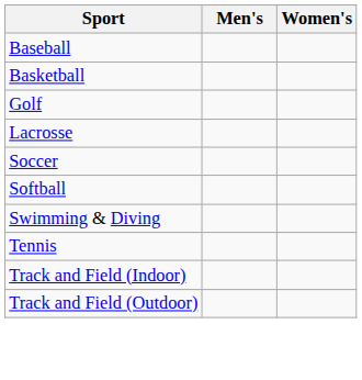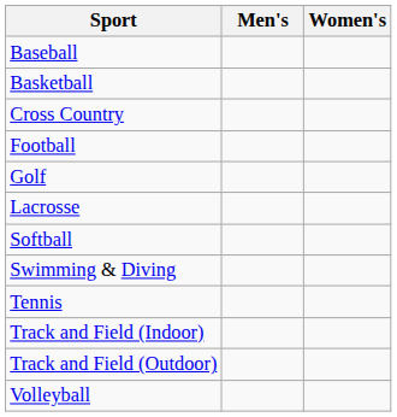 <table class="wikitable sortable">
 <tr>
 <th>Sport</th>
 <th width=60>Men's</th>
 <th>Women's</th>
 </tr>
 <tr>
 <td><a href='#'>Baseball</a></td>
 <td></td>
 <td></td>
 </tr>
 <tr>
 <td><a href='#'>Basketball</a></td>
 <td></td>
 <td></td>
 </tr>
 <tr>
+<td><a href='#'>Cross Country</a></td>
+<td></td>
+<td></td>
+</tr>
+<tr>
+<td><a href='#'>Football</a></td>
+<td></td>
+<td></td>
+</tr>
+<tr>
 <td><a href='#'>Golf</a></td>
 <td></td>
 <td></td>
 </tr>
 <tr>
 <td><a href='#'>Lacrosse</a></td>
-<td></td>
-<td></td>
-</tr>
-<tr>
-<td><a href='#'>Soccer</a></td>
 <td></td>
 <td></td>
 </tr>
 <tr>
 <td><a href='#'>Softball</a></td>
 <td></td>
 <td></td>
 </tr>
 <tr>
 <td><a href='#'>Swimming</a> & <a href='#'>Diving</a></td>
 <td></td>
 <td></td>
 </tr>
 <tr>
 <td><a href='#'>Tennis</a></td>
 <td></td>
 <td></td>
 </tr>
 <tr>
 <td><a href='#'>Track and Field (Indoor)</a></td>
 <td></td>
 <td></td>
 </tr>
 <tr>
 <td><a href='#'>Track and Field (Outdoor)</a></td>
 <td></td>
 <td></td>
 </tr>
+<tr>
+<td><a href='#'>Volleyball</a></td>
+<td></td>
+<td></td>
+</tr>
 </table>
